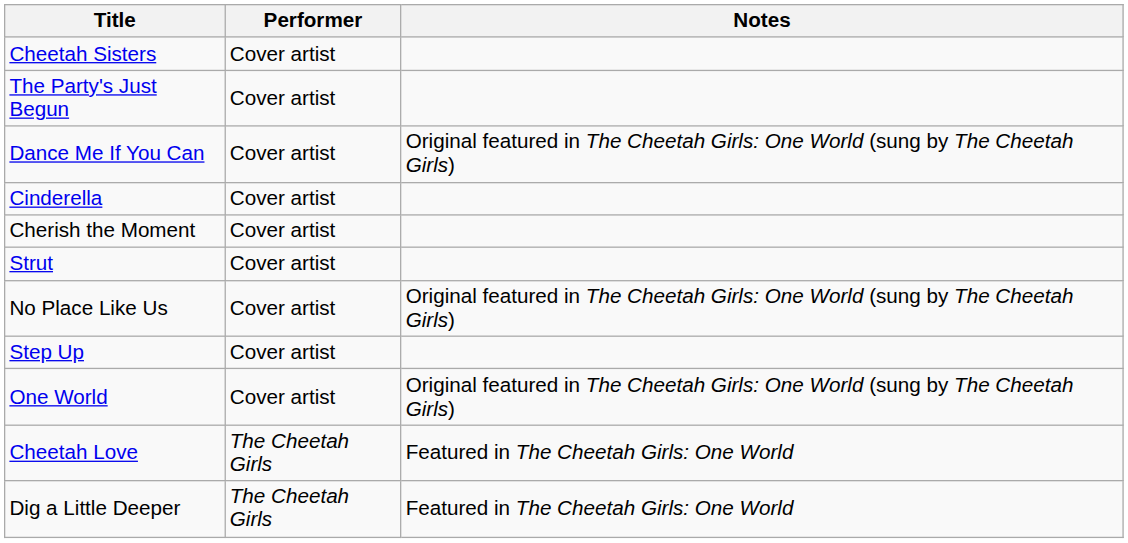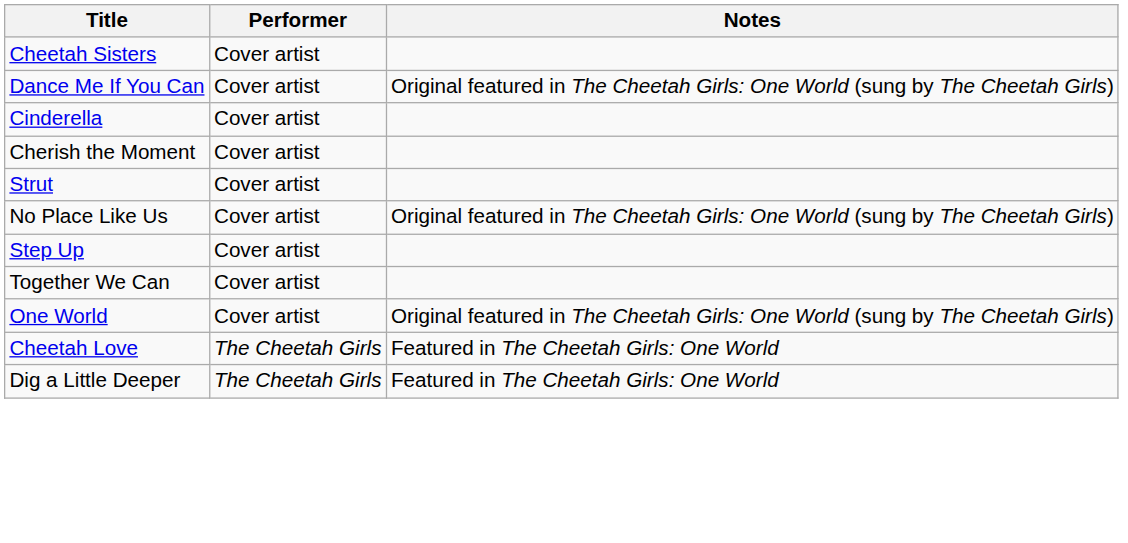 <table class="wikitable">
 <tr>
 <th>Title</th>
 <th>Performer</th>
 <th>Notes</th>
 </tr>
 <tr>
 <td><a href='#'>Cheetah Sisters</a></td>
-<td>Cover artist</td>
-<td></td>
-</tr>
-<tr>
-<td><a href='#'>The Party's Just Begun</a></td>
 <td>Cover artist</td>
 <td></td>
 </tr>
 <tr>
 <td><a href='#'>Dance Me If You Can</a></td>
 <td>Cover artist</td>
 <td>Original featured in <em>The Cheetah Girls: One World</em> (sung by <em>The Cheetah Girls</em>)</td>
 </tr>
 <tr>
 <td><a href='#'>Cinderella</a></td>
 <td>Cover artist</td>
 <td></td>
 </tr>
 <tr>
 <td>Cherish the Moment</td>
 <td>Cover artist</td>
 <td></td>
 </tr>
 <tr>
 <td><a href='#'>Strut</a></td>
 <td>Cover artist</td>
 <td></td>
 </tr>
 <tr>
 <td>No Place Like Us</td>
 <td>Cover artist</td>
 <td>Original featured in <em>The Cheetah Girls: One World</em> (sung by <em>The Cheetah Girls</em>)</td>
 </tr>
 <tr>
 <td><a href='#'>Step Up</a></td>
 <td>Cover artist</td>
 <td></td>
 </tr>
 <tr>
+<td>Together We Can</td>
+<td>Cover artist</td>
+<td></td>
+</tr>
+<tr>
 <td><a href='#'>One World</a></td>
 <td>Cover artist</td>
 <td>Original featured in <em>The Cheetah Girls: One World</em> (sung by <em>The Cheetah Girls</em>)</td>
 </tr>
 <tr>
 <td><a href='#'>Cheetah Love</a></td>
 <td><em>The Cheetah Girls</em></td>
 <td>Featured in <em>The Cheetah Girls: One World</em></td>
 </tr>
 <tr>
 <td>Dig a Little Deeper</td>
 <td><em>The Cheetah Girls</em></td>
 <td>Featured in <em>The Cheetah Girls: One World</em></td>
 </tr>
 </table>
